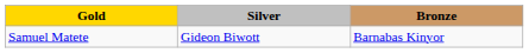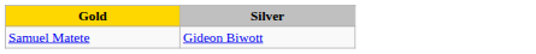 <table class="wikitable" style="text-align:left">
 <tr align="center">
 <td width=200 bgcolor=gold><strong>Gold</strong></td>
 <td width=200 bgcolor=silver><strong>Silver</strong></td>
-<td width=200 bgcolor=CC9966><strong>Bronze</strong></td>
 </tr>
 <tr>
 <td><a href='#'>Samuel Matete</a><br><em></em></td>
 <td><a href='#'>Gideon Biwott</a><br><em></em></td>
-<td><a href='#'>Barnabas Kinyor</a><br><em></em></td>
 </tr>
 </table>
